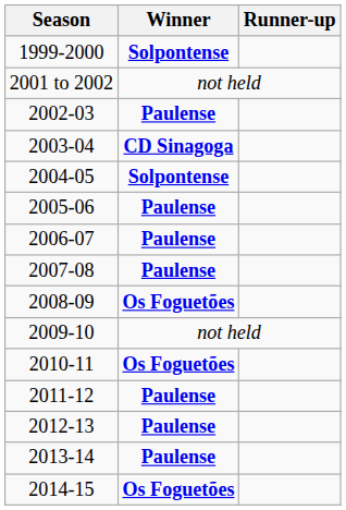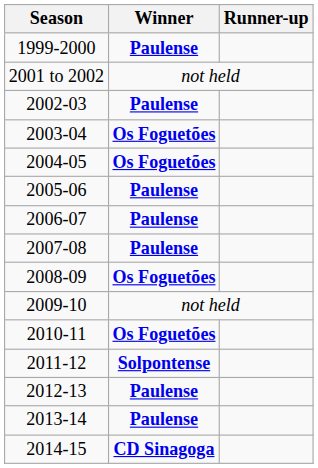 <table class="wikitable" style="text-align: center; font-size:100%">
 <tr>
 <th>Season</th>
 <th>Winner</th>
 <th>Runner-up</th>
 </tr>
 <tr>
 <td>1999-2000</td>
-<td><strong><a href='#'>Solpontense</a></strong></td>
+<td><strong><a href='#'>Paulense</a></strong></td>
 <td></td>
 </tr>
 <tr>
 <td>2001 to 2002</td>
 <td colspan=2><em>not held</em></td>
 </tr>
 <tr>
 <td>2002-03</td>
 <td><strong><a href='#'>Paulense</a></strong></td>
 <td></td>
 </tr>
 <tr>
 <td>2003-04</td>
-<td><strong><a href='#'>CD Sinagoga</a></strong></td>
+<td><strong><a href='#'>Os Foguetões</a></strong></td>
 <td></td>
 </tr>
 <tr>
 <td>2004-05</td>
-<td><strong><a href='#'>Solpontense</a></strong></td>
+<td><strong><a href='#'>Os Foguetões</a></strong></td>
 <td></td>
 </tr>
 <tr>
 <td>2005-06</td>
 <td><strong><a href='#'>Paulense</a></strong></td>
 <td></td>
 </tr>
 <tr>
 <td>2006-07</td>
 <td><strong><a href='#'>Paulense</a></strong></td>
 <td></td>
 </tr>
 <tr>
 <td>2007-08</td>
 <td><strong><a href='#'>Paulense</a></strong></td>
 <td></td>
 </tr>
 <tr>
 <td>2008-09</td>
 <td><strong><a href='#'>Os Foguetões</a></strong></td>
 <td></td>
 </tr>
 <tr>
 <td>2009-10</td>
 <td colspan=2><em>not held</em></td>
 </tr>
 <tr>
 <td>2010-11</td>
 <td><strong><a href='#'>Os Foguetões</a></strong></td>
 <td></td>
 </tr>
 <tr>
 <td>2011-12</td>
-<td><strong><a href='#'>Paulense</a></strong></td>
+<td><strong><a href='#'>Solpontense</a></strong></td>
 <td></td>
 </tr>
 <tr>
 <td>2012-13</td>
 <td><strong><a href='#'>Paulense</a></strong></td>
 <td></td>
 </tr>
 <tr>
 <td>2013-14</td>
 <td><strong><a href='#'>Paulense</a></strong></td>
 <td></td>
 </tr>
 <tr>
 <td>2014-15</td>
-<td><strong><a href='#'>Os Foguetões</a></strong></td>
+<td><strong><a href='#'>CD Sinagoga</a></strong></td>
 <td></td>
 </tr>
 </table>
